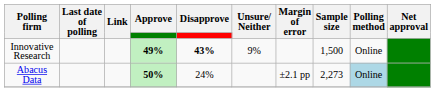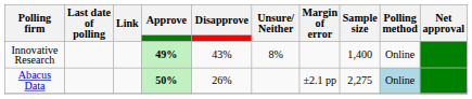 <table class="wikitable sortable mw-datatable mw-collapsible" style="text-align:center; font-size:90%; line-height:14px;">
 <tr style="height:40px;">
 <th style="width:105px" rowspan="2">Polling firm</th>
 <th style="width:105px" rowspan="2">Last date of polling</th>
 <th rowspan="2">Link</th>
 <th style="width:80px">Approve</th>
 <th style="width:80px">Disapprove</th>
 <th style="width:80px" rowspan="2">Unsure/<br>Neither</th>
 <th rowspan="2">Margin<br>of error</th>
 <th rowspan="2">Sample<br>size</th>
 <th rowspan="2">Polling method</th>
 <th rowspan="2">Net<br>approval</th>
 </tr>
 <tr class="sorttop">
 <th style="background:green"></th>
 <th style="background:red"></th>
 </tr>
 <tr>
 <td>Innovative Research</td>
 <td></td>
 <td></td>
 <td style="background:#c1f0c1"><strong>49%</strong></td>
-<td><strong>43%</strong></td>
-<td>9%</td>
+<td>43%</td>
+<td>8%</td>
 <td></td>
-<td>1,500</td>
+<td>1,400</td>
 <td>Online</td>
 <td style="background:green"></td>
 </tr>
 <tr>
 <td><a href='#'>Abacus Data</a></td>
 <td></td>
 <td></td>
 <td style="background:#c1f0c1"><strong>50%</strong></td>
-<td>24%</td>
+<td>26%</td>
 <td></td>
 <td>±2.1 pp</td>
-<td>2,273</td>
+<td>2,275</td>
 <td style="background: lightblue;">Online</td>
 <td style="background:green"></td>
 </tr>
 <tr>
 </tr>
 </table>
